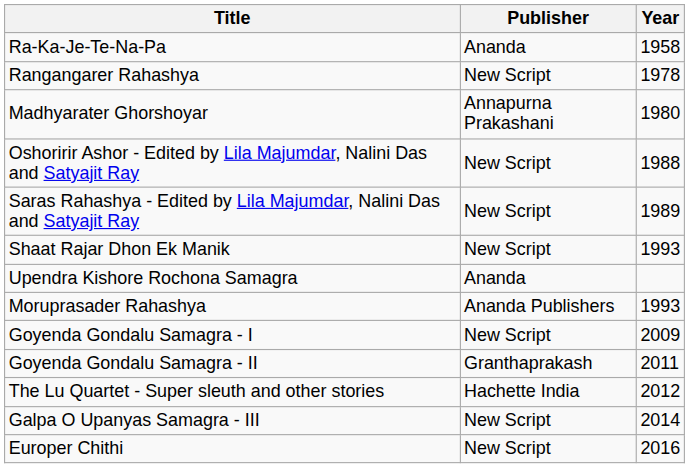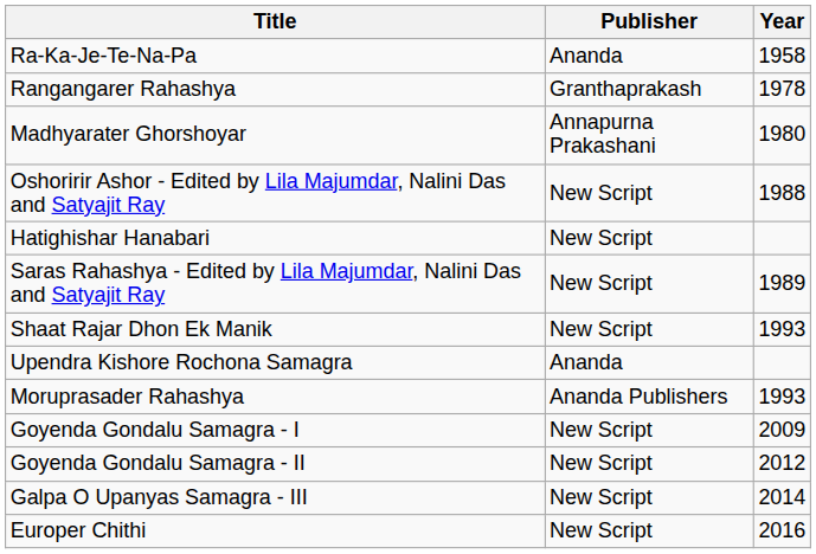 <table class="wikitable">
 <tr>
 <th>Title</th>
 <th>Publisher</th>
 <th>Year</th>
 </tr>
 <tr>
 <td>Ra-Ka-Je-Te-Na-Pa</td>
 <td>Ananda</td>
 <td>1958</td>
 </tr>
 <tr>
 <td>Rangangarer Rahashya</td>
-<td>New Script</td>
+<td>Granthaprakash</td>
 <td>1978</td>
 </tr>
 <tr>
 <td>Madhyarater Ghorshoyar</td>
 <td>Annapurna Prakashani</td>
 <td>1980</td>
 </tr>
 <tr>
 <td>Oshoririr Ashor - Edited by <a href='#'>Lila Majumdar</a>, Nalini Das and <a href='#'>Satyajit Ray</a></td>
 <td>New Script</td>
 <td>1988</td>
+</tr>
+<tr>
+<td>Hatighishar Hanabari</td>
+<td>New Script</td>
+<td></td>
 </tr>
 <tr>
 <td>Saras Rahashya - Edited by <a href='#'>Lila Majumdar</a>, Nalini Das and <a href='#'>Satyajit Ray</a></td>
 <td>New Script</td>
 <td>1989</td>
 </tr>
 <tr>
 <td>Shaat Rajar Dhon Ek Manik</td>
 <td>New Script</td>
 <td>1993</td>
 </tr>
 <tr>
 <td>Upendra Kishore Rochona Samagra</td>
 <td>Ananda</td>
 <td></td>
 </tr>
 <tr>
 <td>Moruprasader Rahashya</td>
 <td>Ananda Publishers</td>
 <td>1993</td>
 </tr>
 <tr>
 <td>Goyenda Gondalu Samagra - I</td>
 <td>New Script</td>
 <td>2009</td>
 </tr>
 <tr>
 <td>Goyenda Gondalu Samagra - II</td>
-<td>Granthaprakash</td>
-<td>2011</td>
-</tr>
-<tr>
-<td>The Lu Quartet - Super sleuth and other stories</td>
-<td>Hachette India</td>
+<td>New Script</td>
 <td>2012</td>
 </tr>
 <tr>
 <td>Galpa O Upanyas Samagra - III</td>
 <td>New Script</td>
 <td>2014</td>
 </tr>
 <tr>
 <td>Europer Chithi</td>
 <td>New Script</td>
 <td>2016</td>
 </tr>
 </table>
